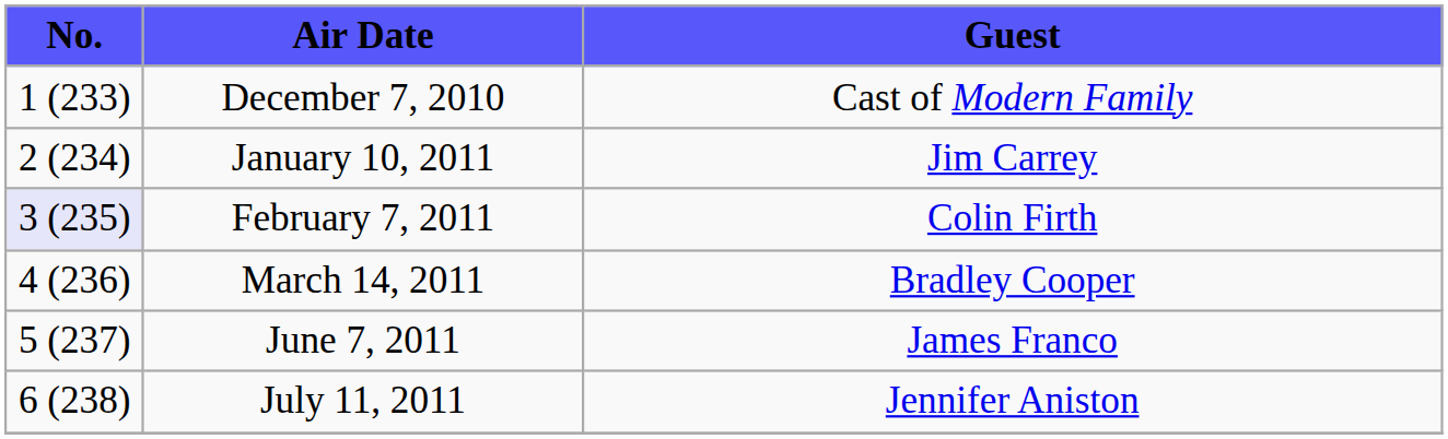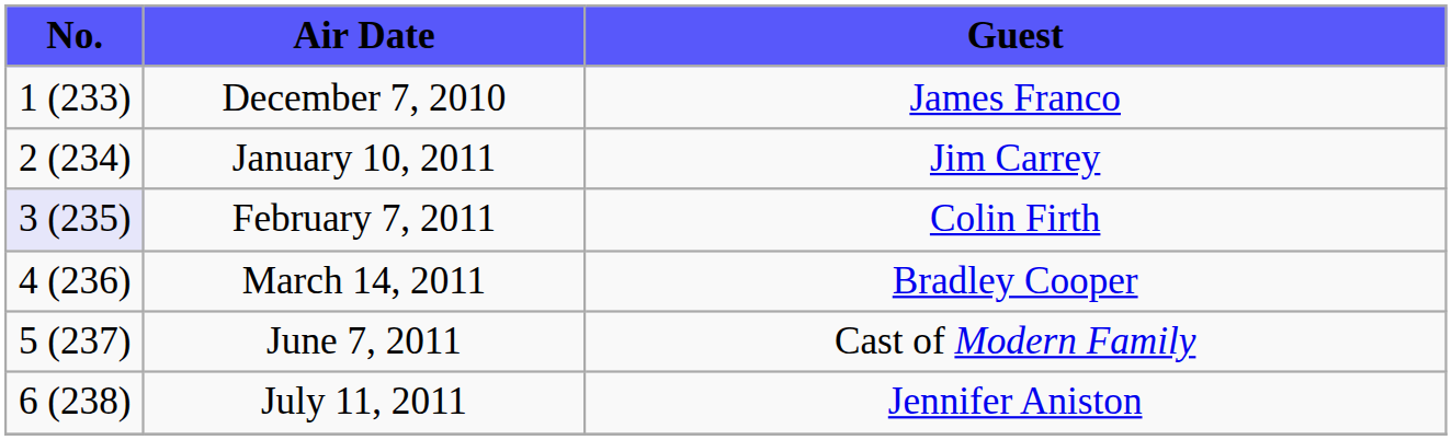 <table class="wikitable" style="text-align:center;">
 <tr>
 <th width="50" style="background:#5858FA">No.</th>
 <th width="175" style="background:#5858FA">Air Date</th>
 <th width="350" style="background:#5858FA">Guest</th>
 </tr>
 <tr>
 <td>1 (233)</td>
 <td>December 7, 2010</td>
-<td>Cast of <em><a href='#'>Modern Family</a></em></td>
+<td><a href='#'>James Franco</a></td>
 </tr>
 <tr>
 <td>2 (234)</td>
 <td>January 10, 2011</td>
 <td><a href='#'>Jim Carrey</a></td>
 </tr>
 <tr>
 <td style="background: lavender;">3 (235)</td>
 <td>February 7, 2011</td>
 <td><a href='#'>Colin Firth</a></td>
 </tr>
 <tr>
 <td>4 (236)</td>
 <td>March 14, 2011</td>
 <td><a href='#'>Bradley Cooper</a></td>
 </tr>
 <tr>
 <td>5 (237)</td>
 <td>June 7, 2011</td>
-<td><a href='#'>James Franco</a></td>
+<td>Cast of <em><a href='#'>Modern Family</a></em></td>
 </tr>
 <tr>
 <td>6 (238)</td>
 <td>July 11, 2011</td>
 <td><a href='#'>Jennifer Aniston</a></td>
 </tr>
 <tr>
 </tr>
 </table>
